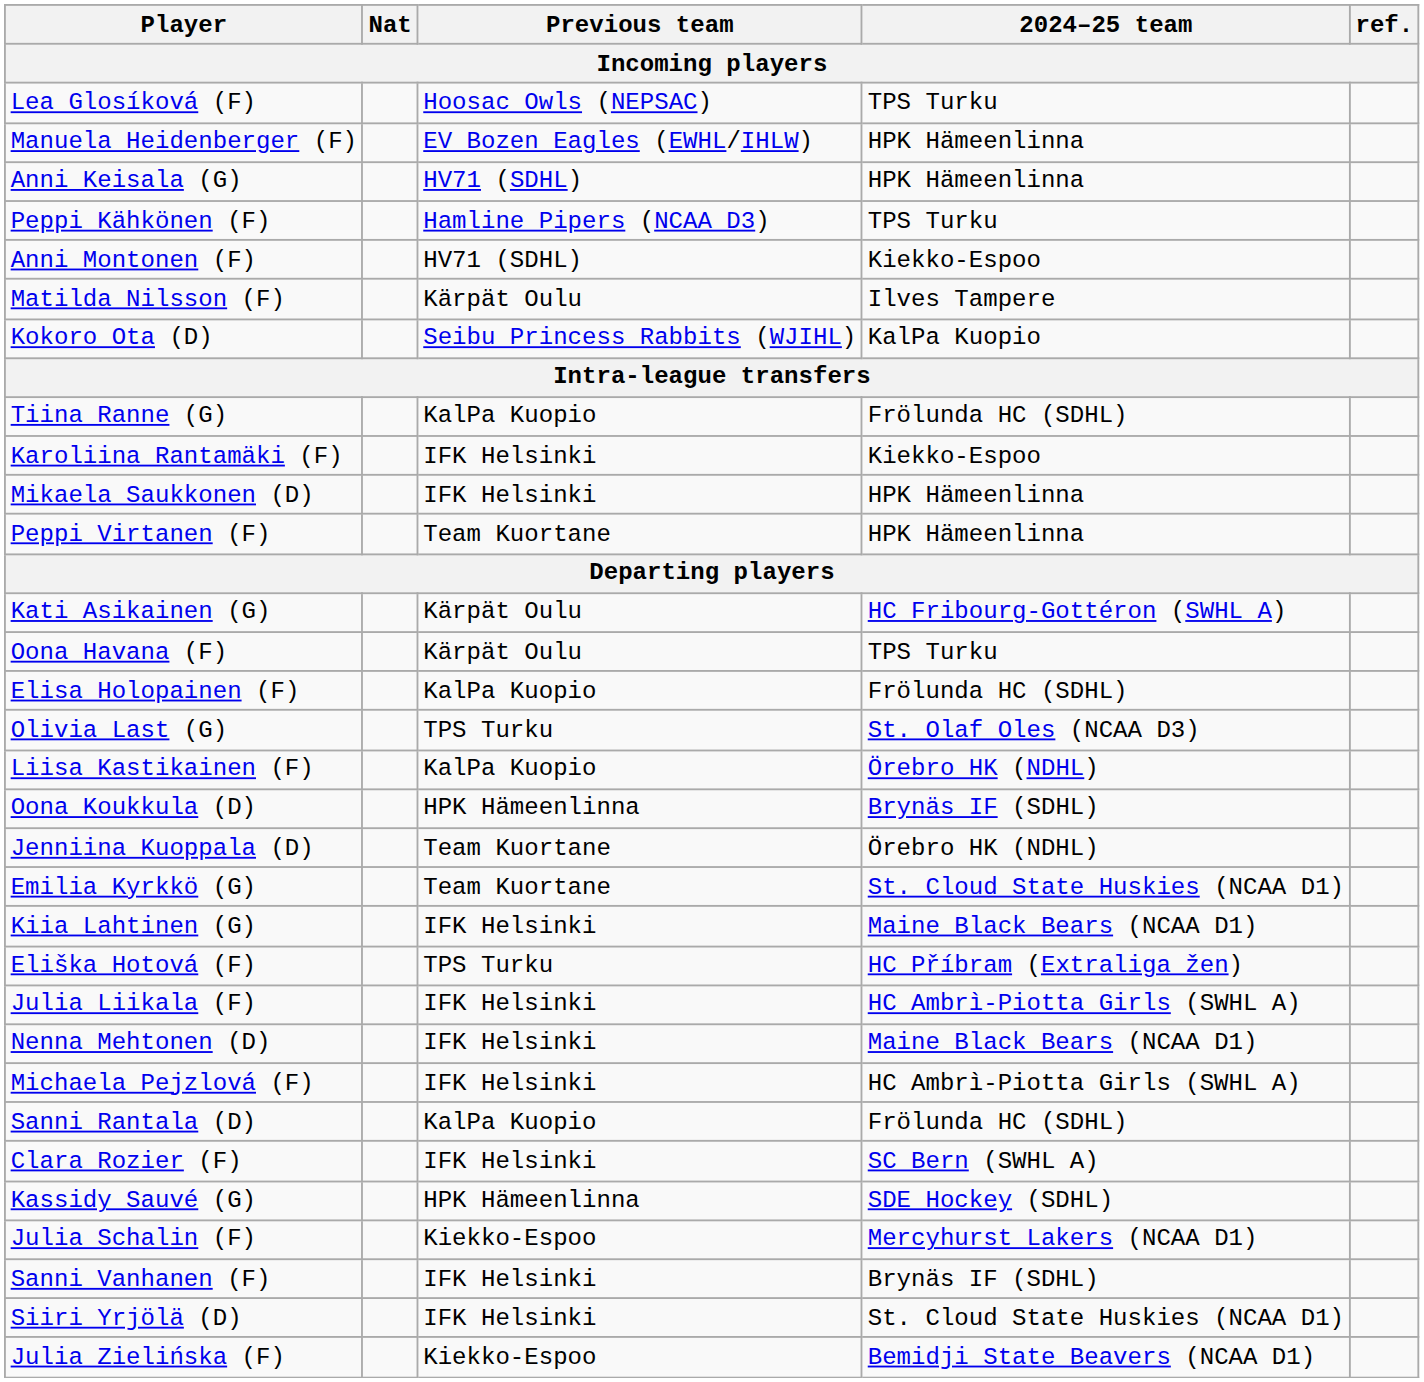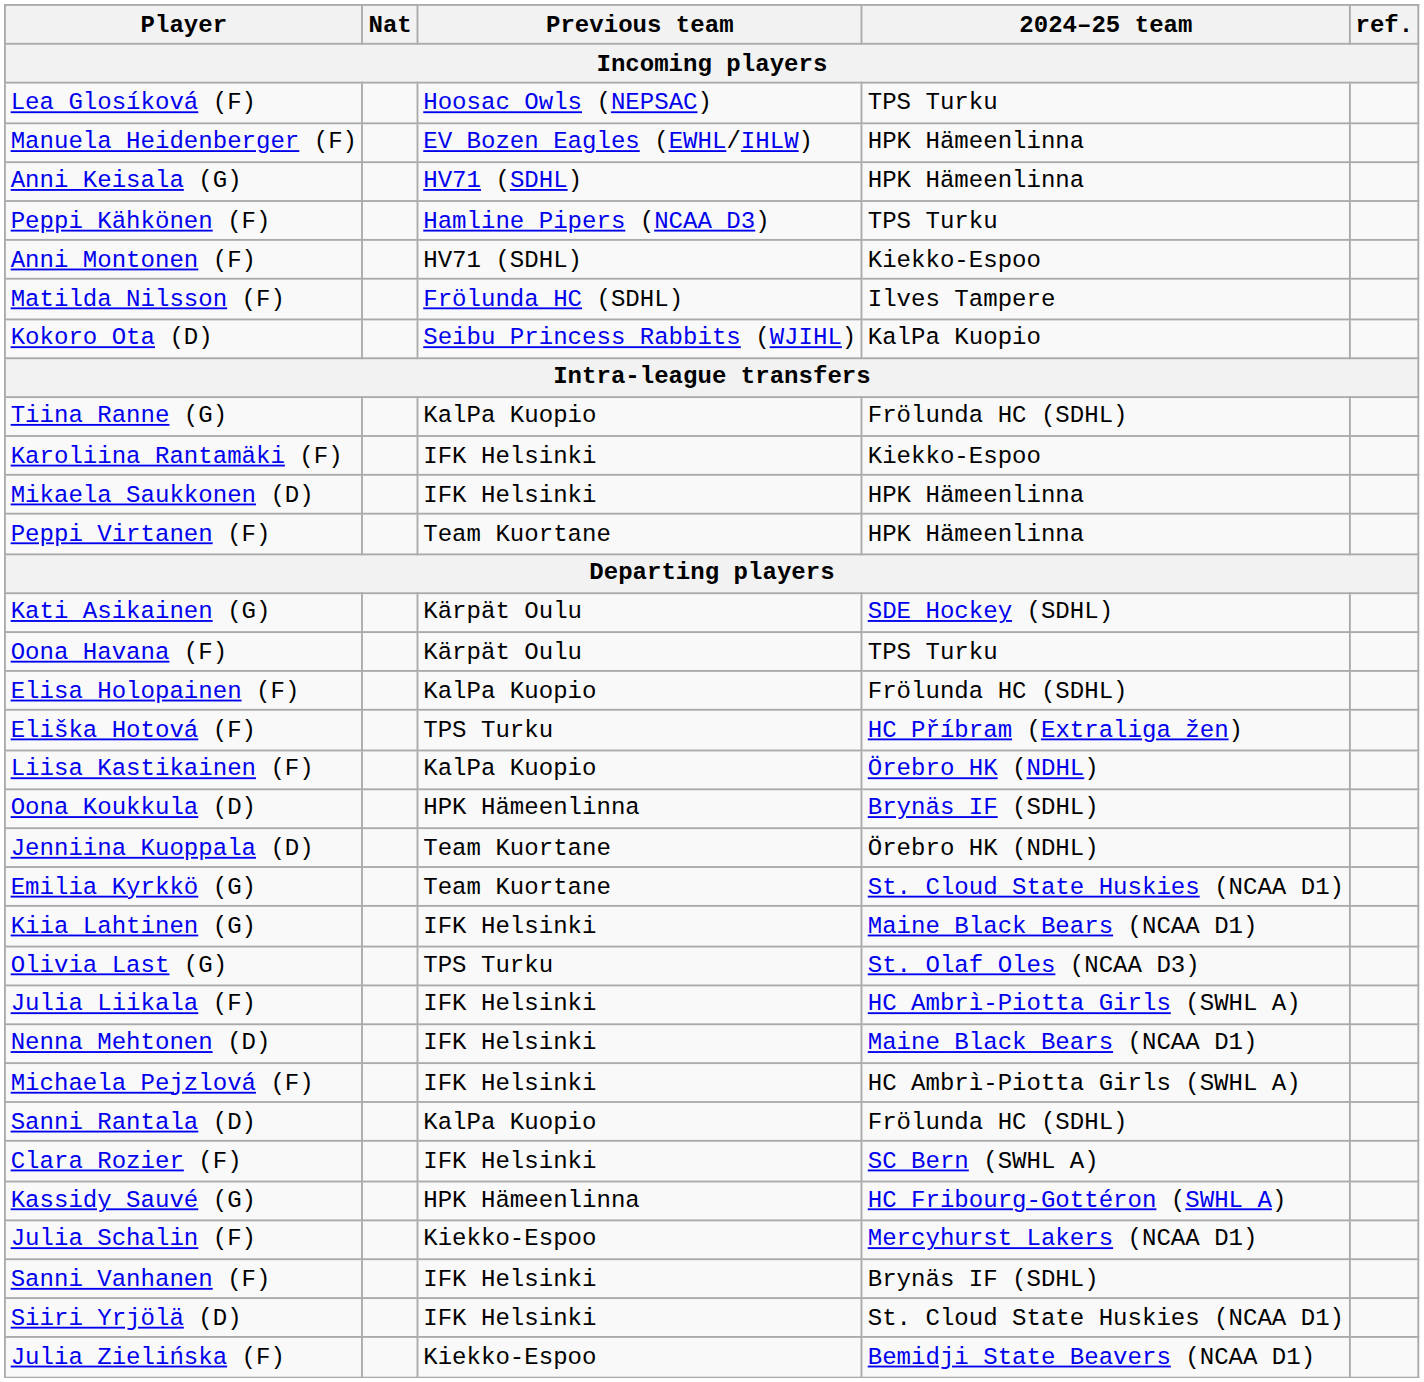 <table class="wikitable" width="" 85%">
 <tr>
 <th>Player</th>
 <th>Nat</th>
 <th>Previous team</th>
 <th>2024–25 team</th>
 <th>ref.</th>
 </tr>
 <tr>
 <th colspan="5">Incoming players</th>
 </tr>
 <tr>
 <td><a href='#'>Lea Glosíková</a> (F)</td>
 <td align="center"></td>
 <td><a href='#'>Hoosac Owls</a> (<a href='#'>NEPSAC</a>)</td>
 <td>TPS Turku</td>
 <td align="center"></td>
 </tr>
 <tr https://www.instagram.com/p//?utm_source=ig_web_copy_link&igsh=MzRlODBiNWFlZA==>
 <td><a href='#'>Manuela Heidenberger</a> (F)</td>
 <td align="center"></td>
 <td><a href='#'>EV Bozen Eagles</a> (<a href='#'>EWHL</a>/<a href='#'>IHLW</a>)</td>
 <td>HPK Hämeenlinna</td>
 <td align="center"></td>
 </tr>
 <tr>
 <td><a href='#'>Anni Keisala</a> (G)</td>
 <td align="center"></td>
 <td><a href='#'>HV71</a> (<a href='#'>SDHL</a>)</td>
 <td>HPK Hämeenlinna</td>
 <td align="center"></td>
 </tr>
 <tr>
 <td><a href='#'>Peppi Kähkönen</a> (F)</td>
 <td align="center"></td>
 <td><a href='#'>Hamline Pipers</a> (<a href='#'>NCAA D3</a>)</td>
 <td>TPS Turku</td>
 <td align="center"></td>
 </tr>
 <tr>
 <td><a href='#'>Anni Montonen</a> (F)</td>
 <td align="center"></td>
 <td>HV71 (SDHL)</td>
 <td>Kiekko-Espoo</td>
 <td align="center"></td>
 </tr>
 <tr>
 <td><a href='#'>Matilda Nilsson</a> (F)</td>
 <td align="center"></td>
-<td>Kärpät Oulu</td>
+<td><a href='#'>Frölunda HC</a> (SDHL)</td>
 <td>Ilves Tampere</td>
 <td align="center"></td>
 </tr>
 <tr>
 <td><a href='#'>Kokoro Ota</a> (D)</td>
 <td align="center"></td>
 <td><a href='#'>Seibu Princess Rabbits</a> (<a href='#'>WJIHL</a>)</td>
 <td>KalPa Kuopio</td>
 <td align="center"></td>
 </tr>
 <tr>
 <th colspan="5">Intra-league transfers</th>
 </tr>
 <tr>
 <td><a href='#'>Tiina Ranne</a> (G)</td>
 <td align="center"></td>
 <td>KalPa Kuopio</td>
 <td>Frölunda HC (SDHL)</td>
 <td align="center"></td>
 </tr>
 <tr>
 <td><a href='#'>Karoliina Rantamäki</a> (F)</td>
 <td align="center"></td>
 <td>IFK Helsinki</td>
 <td>Kiekko-Espoo</td>
 <td align="center"></td>
 </tr>
 <tr>
 <td><a href='#'>Mikaela Saukkonen</a> (D)</td>
 <td align="center"></td>
 <td>IFK Helsinki</td>
 <td>HPK Hämeenlinna</td>
 <td align="center"></td>
 </tr>
 <tr>
 <td><a href='#'>Peppi Virtanen</a> (F)</td>
 <td align="center"></td>
 <td>Team Kuortane</td>
 <td>HPK Hämeenlinna</td>
 <td align="center"></td>
 </tr>
 <tr>
 <th colspan="5">Departing players</th>
 </tr>
 <tr>
 <td><a href='#'>Kati Asikainen</a> (G)</td>
 <td align="center"></td>
 <td>Kärpät Oulu</td>
-<td><a href='#'>HC Fribourg-Gottéron</a> (<a href='#'>SWHL A</a>)</td>
+<td><a href='#'>SDE Hockey</a> (SDHL)</td>
 <td align="center"></td>
 </tr>
 <tr>
 <td><a href='#'>Oona Havana</a> (F)</td>
 <td align="center"></td>
 <td>Kärpät Oulu</td>
 <td>TPS Turku</td>
 <td align="center"></td>
 </tr>
 <tr>
 <td><a href='#'>Elisa Holopainen</a> (F)</td>
 <td align="center"></td>
 <td>KalPa Kuopio</td>
 <td>Frölunda HC (SDHL)</td>
 <td align="center"></td>
 </tr>
 <tr>
-<td><a href='#'>Olivia Last</a> (G)</td>
+<td><a href='#'>Eliška Hotová</a> (F)</td>
 <td align="center"></td>
 <td>TPS Turku</td>
-<td><a href='#'>St. Olaf Oles</a> (NCAA D3)</td>
+<td><a href='#'>HC Příbram</a> (<a href='#'>Extraliga žen</a>)</td>
 <td align="center"></td>
 </tr>
 <tr>
 <td><a href='#'>Liisa Kastikainen</a> (F)</td>
 <td align="center"></td>
 <td>KalPa Kuopio</td>
 <td><a href='#'>Örebro HK</a> (<a href='#'>NDHL</a>)</td>
 <td align="center"></td>
 </tr>
 <tr>
 <td><a href='#'>Oona Koukkula</a> (D)</td>
 <td align="center"></td>
 <td>HPK Hämeenlinna</td>
 <td><a href='#'>Brynäs IF</a> (SDHL)</td>
 <td align="center"></td>
 </tr>
 <tr>
 <td><a href='#'>Jenniina Kuoppala</a> (D)</td>
 <td align="center"></td>
 <td>Team Kuortane</td>
 <td>Örebro HK (NDHL)</td>
 <td align="center"></td>
 </tr>
 <tr>
 <td><a href='#'>Emilia Kyrkkö</a> (G)</td>
 <td align="center"></td>
 <td>Team Kuortane</td>
 <td><a href='#'>St. Cloud State Huskies</a> (NCAA D1)</td>
 <td align="center"></td>
 </tr>
 <tr>
 <td><a href='#'>Kiia Lahtinen</a> (G)</td>
 <td align="center"></td>
 <td>IFK Helsinki</td>
 <td><a href='#'>Maine Black Bears</a> (NCAA D1)</td>
 <td align="center"></td>
 </tr>
 <tr>
-<td><a href='#'>Eliška Hotová</a> (F)</td>
+<td><a href='#'>Olivia Last</a> (G)</td>
 <td align="center"></td>
 <td>TPS Turku</td>
-<td><a href='#'>HC Příbram</a> (<a href='#'>Extraliga žen</a>)</td>
+<td><a href='#'>St. Olaf Oles</a> (NCAA D3)</td>
 <td align="center"></td>
 </tr>
 <tr>
 <td><a href='#'>Julia Liikala</a> (F)</td>
 <td align="center"></td>
 <td>IFK Helsinki</td>
 <td><a href='#'>HC Ambrì-Piotta Girls</a> (SWHL A)</td>
 <td align="center"></td>
 </tr>
 <tr>
 <td><a href='#'>Nenna Mehtonen</a> (D)</td>
 <td align="center"></td>
 <td>IFK Helsinki</td>
 <td><a href='#'>Maine Black Bears</a> (NCAA D1)</td>
 <td align="center"></td>
 </tr>
 <tr>
 <td><a href='#'>Michaela Pejzlová</a> (F)</td>
 <td align="center"></td>
 <td>IFK Helsinki</td>
 <td>HC Ambrì-Piotta Girls (SWHL A)</td>
 <td align="center"></td>
 </tr>
 <tr>
 <td><a href='#'>Sanni Rantala</a> (D)</td>
 <td align="center"></td>
 <td>KalPa Kuopio</td>
 <td>Frölunda HC (SDHL)</td>
 <td align="center"></td>
 </tr>
 <tr>
 <td><a href='#'>Clara Rozier</a> (F)</td>
 <td align="center"></td>
 <td>IFK Helsinki</td>
 <td><a href='#'>SC Bern</a> (SWHL A)</td>
 <td align="center"></td>
 </tr>
 <tr>
 <td><a href='#'>Kassidy Sauvé</a> (G)</td>
 <td align="center"></td>
 <td>HPK Hämeenlinna</td>
-<td><a href='#'>SDE Hockey</a> (SDHL)</td>
+<td><a href='#'>HC Fribourg-Gottéron</a> (<a href='#'>SWHL A</a>)</td>
 <td align="center"></td>
 </tr>
 <tr>
 <td><a href='#'>Julia Schalin</a> (F)</td>
 <td align="center"></td>
 <td>Kiekko-Espoo</td>
 <td><a href='#'>Mercyhurst Lakers</a> (NCAA D1)</td>
 <td align="center"></td>
 </tr>
 <tr>
 <td><a href='#'>Sanni Vanhanen</a> (F)</td>
 <td align="center"></td>
 <td>IFK Helsinki</td>
 <td>Brynäs IF (SDHL)</td>
 <td align="center"></td>
 </tr>
 <tr>
 <td><a href='#'>Siiri Yrjölä</a> (D)</td>
 <td align="center"></td>
 <td>IFK Helsinki</td>
 <td>St. Cloud State Huskies (NCAA D1)</td>
 <td align="center"></td>
 </tr>
 <tr>
 <td><a href='#'>Julia Zielińska</a> (F)</td>
 <td align="center"></td>
 <td>Kiekko-Espoo</td>
 <td><a href='#'>Bemidji State Beavers</a> (NCAA D1)</td>
 <td align="center"></td>
 </tr>
 </table>
